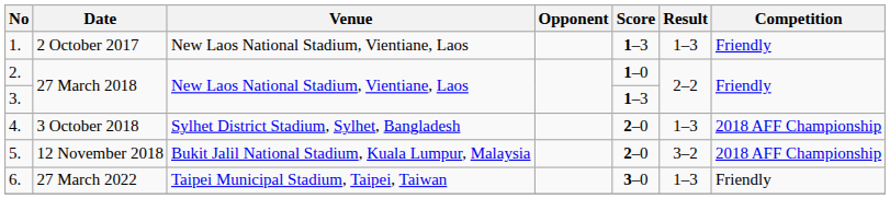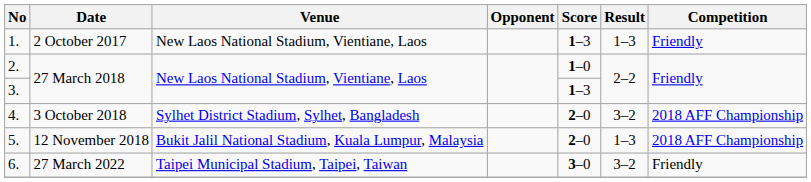 <table class="wikitable" style="font-size:85%;">
 <tr>
 <th>No</th>
 <th>Date</th>
 <th>Venue</th>
 <th>Opponent</th>
 <th>Score</th>
 <th>Result</th>
 <th>Competition</th>
 </tr>
 <tr>
 <td>1.</td>
 <td>2 October 2017</td>
 <td>New Laos National Stadium, Vientiane, Laos</td>
 <td></td>
 <td align=center><strong>1</strong>–3</td>
 <td align=center>1–3</td>
 <td><a href='#'>Friendly</a></td>
 </tr>
 <tr>
 <td>2.</td>
 <td rowspan="2">27 March 2018</td>
 <td rowspan="2"><a href='#'>New Laos National Stadium</a>, <a href='#'>Vientiane</a>, <a href='#'>Laos</a></td>
 <td rowspan="2"></td>
 <td align=center><strong>1</strong>–0</td>
 <td rowspan="2" align=center>2–2</td>
 <td rowspan="2"><a href='#'>Friendly</a></td>
 </tr>
 <tr>
 <td>3.</td>
 <td align=center><strong>1</strong>–3</td>
 </tr>
 <tr>
 <td>4.</td>
 <td>3 October 2018</td>
 <td><a href='#'>Sylhet District Stadium</a>, <a href='#'>Sylhet</a>, <a href='#'>Bangladesh</a></td>
 <td></td>
 <td align=center><strong>2</strong>–0</td>
-<td align=center>1–3</td>
+<td align=center>3–2</td>
 <td align=center><a href='#'>2018 AFF Championship</a></td>
 </tr>
 <tr>
 <td>5.</td>
 <td>12 November 2018</td>
 <td><a href='#'>Bukit Jalil National Stadium</a>, <a href='#'>Kuala Lumpur</a>, <a href='#'>Malaysia</a></td>
 <td></td>
 <td align=center><strong>2</strong>–0</td>
-<td align=center>3–2</td>
+<td align=center>1–3</td>
 <td align=center><a href='#'>2018 AFF Championship</a></td>
 </tr>
 <tr>
 <td>6.</td>
 <td>27 March 2022</td>
 <td><a href='#'>Taipei Municipal Stadium</a>, <a href='#'>Taipei</a>, <a href='#'>Taiwan</a></td>
 <td></td>
 <td align=center><strong>3</strong>–0</td>
-<td align=center>1–3</td>
+<td align=center>3–2</td>
 <td>Friendly</td>
 </tr>
 <tr>
 </tr>
 </table>
